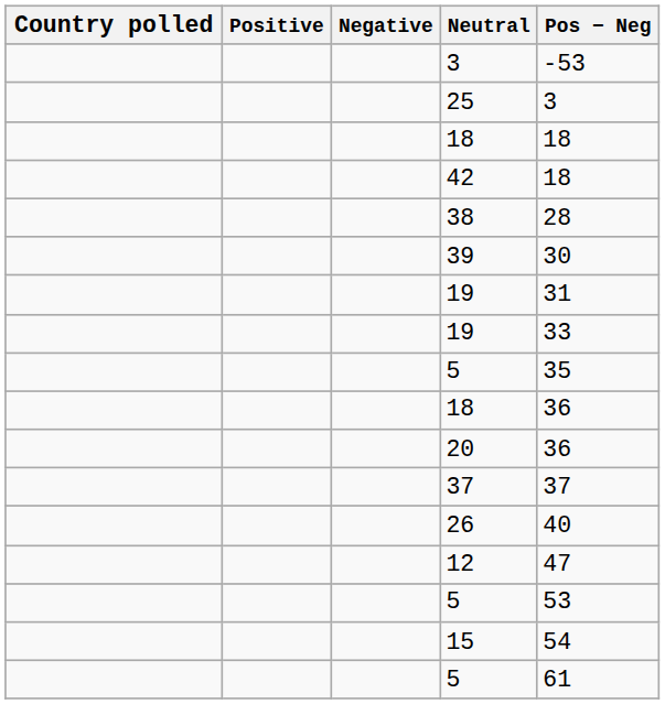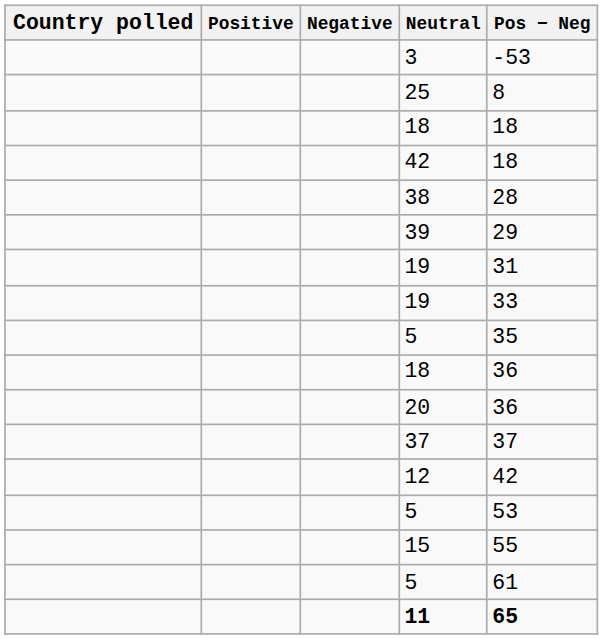 <table class="wikitable sortable floatright" style="width:360px; border:1px black; float:right; margin-left:1em;">
 <tr>
 <th>Country polled</th>
 <th><small> Positive</small></th>
 <th><small>Negative</small></th>
 <th><small>Neutral</small></th>
 <th><small>Pos − Neg</small></th>
 </tr>
 <tr>
 <td></td>
 <td></td>
 <td></td>
 <td>3</td>
 <td><span>-53</span></td>
 </tr>
 <tr>
 <td></td>
 <td></td>
 <td></td>
 <td>25</td>
-<td><span>3</span></td>
+<td><span>8</span></td>
 </tr>
 <tr>
 <td></td>
 <td></td>
 <td></td>
 <td>18</td>
 <td><span>18</span></td>
 </tr>
 <tr>
 <td></td>
 <td></td>
 <td></td>
 <td>42</td>
 <td><span>18</span></td>
 </tr>
 <tr>
 <td></td>
 <td></td>
 <td></td>
 <td>38</td>
 <td><span>28</span></td>
 </tr>
 <tr>
 <td></td>
 <td></td>
 <td></td>
 <td>39</td>
-<td><span>30</span></td>
+<td><span>29</span></td>
 </tr>
 <tr>
 <td></td>
 <td></td>
 <td></td>
 <td>19</td>
 <td><span>31</span></td>
 </tr>
 <tr>
 <td></td>
 <td></td>
 <td></td>
 <td>19</td>
 <td><span>33</span></td>
 </tr>
 <tr>
 <td></td>
 <td></td>
 <td></td>
 <td>5</td>
 <td><span>35</span></td>
 </tr>
 <tr>
 <td></td>
 <td></td>
 <td></td>
 <td>18</td>
 <td><span>36</span></td>
 </tr>
 <tr>
 <td></td>
 <td></td>
 <td></td>
 <td>20</td>
 <td><span>36</span></td>
 </tr>
 <tr>
 <td></td>
 <td></td>
 <td></td>
 <td>37</td>
 <td><span>37</span></td>
 </tr>
 <tr>
 <td></td>
 <td></td>
 <td></td>
-<td>26</td>
-<td><span>40</span></td>
-</tr>
-<tr>
-<td></td>
-<td></td>
-<td></td>
 <td>12</td>
-<td><span>47</span></td>
+<td><span>42</span></td>
 </tr>
 <tr>
 <td></td>
 <td></td>
 <td></td>
 <td>5</td>
 <td><span>53</span></td>
 </tr>
 <tr>
 <td></td>
 <td></td>
 <td></td>
 <td>15</td>
-<td><span>54</span></td>
+<td><span>55</span></td>
 </tr>
 <tr>
 <td></td>
 <td></td>
 <td></td>
 <td>5</td>
 <td><span>61</span></td>
 </tr>
 <tr>
+<td><strong></strong></td>
+<td></td>
+<td></td>
+<td><strong>11</strong></td>
+<td><span><strong>65</strong></span></td>
+</tr>
+<tr>
 </tr>
 </table>
